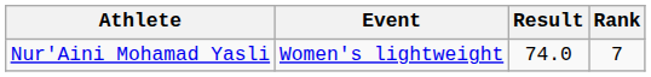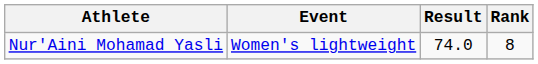 <table class="wikitable" style="font-size:90%">
 <tr>
 <th>Athlete</th>
 <th>Event</th>
 <th>Result</th>
 <th>Rank</th>
 </tr>
 <tr align=center>
 <td align=left><a href='#'>Nur'Aini Mohamad Yasli</a></td>
 <td align=left><a href='#'>Women's lightweight</a></td>
 <td>74.0</td>
-<td>7</td>
+<td>8</td>
 </tr>
 </table>
